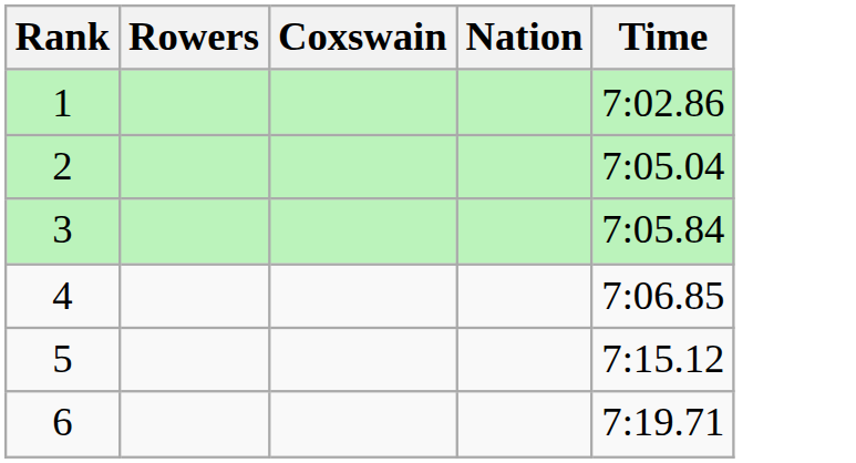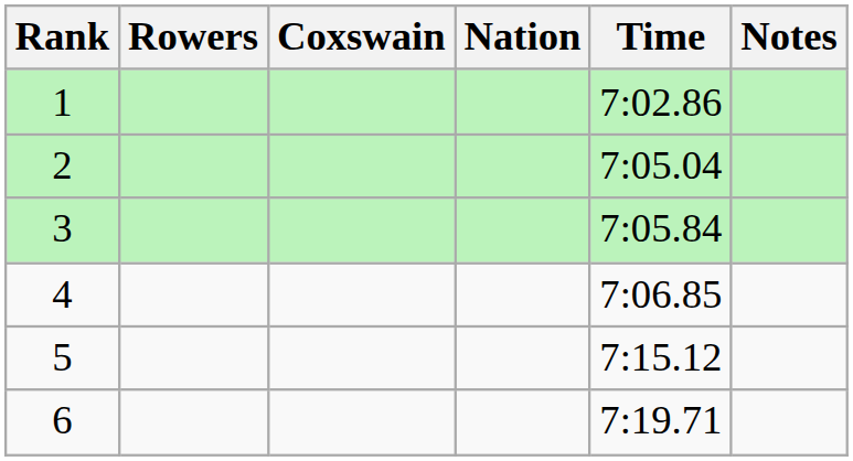 <table class="wikitable sortable" style=text-align:center>
 <tr>
 <th>Rank</th>
 <th>Rowers</th>
 <th>Coxswain</th>
 <th>Nation</th>
 <th>Time</th>
+<th>Notes</th>
 </tr>
 <tr bgcolor=bbf3bb>
 <td>1</td>
 <td align=left></td>
 <td align=left></td>
 <td align=left></td>
 <td>7:02.86</td>
+<td></td>
 </tr>
 <tr bgcolor=bbf3bb>
 <td>2</td>
 <td align=left></td>
 <td align=left></td>
 <td align=left></td>
 <td>7:05.04</td>
+<td></td>
 </tr>
 <tr bgcolor=bbf3bb>
 <td>3</td>
 <td align=left></td>
 <td align=left></td>
 <td align=left></td>
 <td>7:05.84</td>
+<td></td>
 </tr>
 <tr>
 <td>4</td>
 <td align=left></td>
 <td align=left></td>
 <td align=left></td>
 <td>7:06.85</td>
+<td></td>
 </tr>
 <tr>
 <td>5</td>
 <td align=left></td>
 <td align=left></td>
 <td align=left></td>
 <td>7:15.12</td>
+<td></td>
 </tr>
 <tr>
 <td>6</td>
 <td align=left></td>
 <td align=left></td>
 <td align=left></td>
 <td>7:19.71</td>
+<td></td>
 </tr>
 </table>
